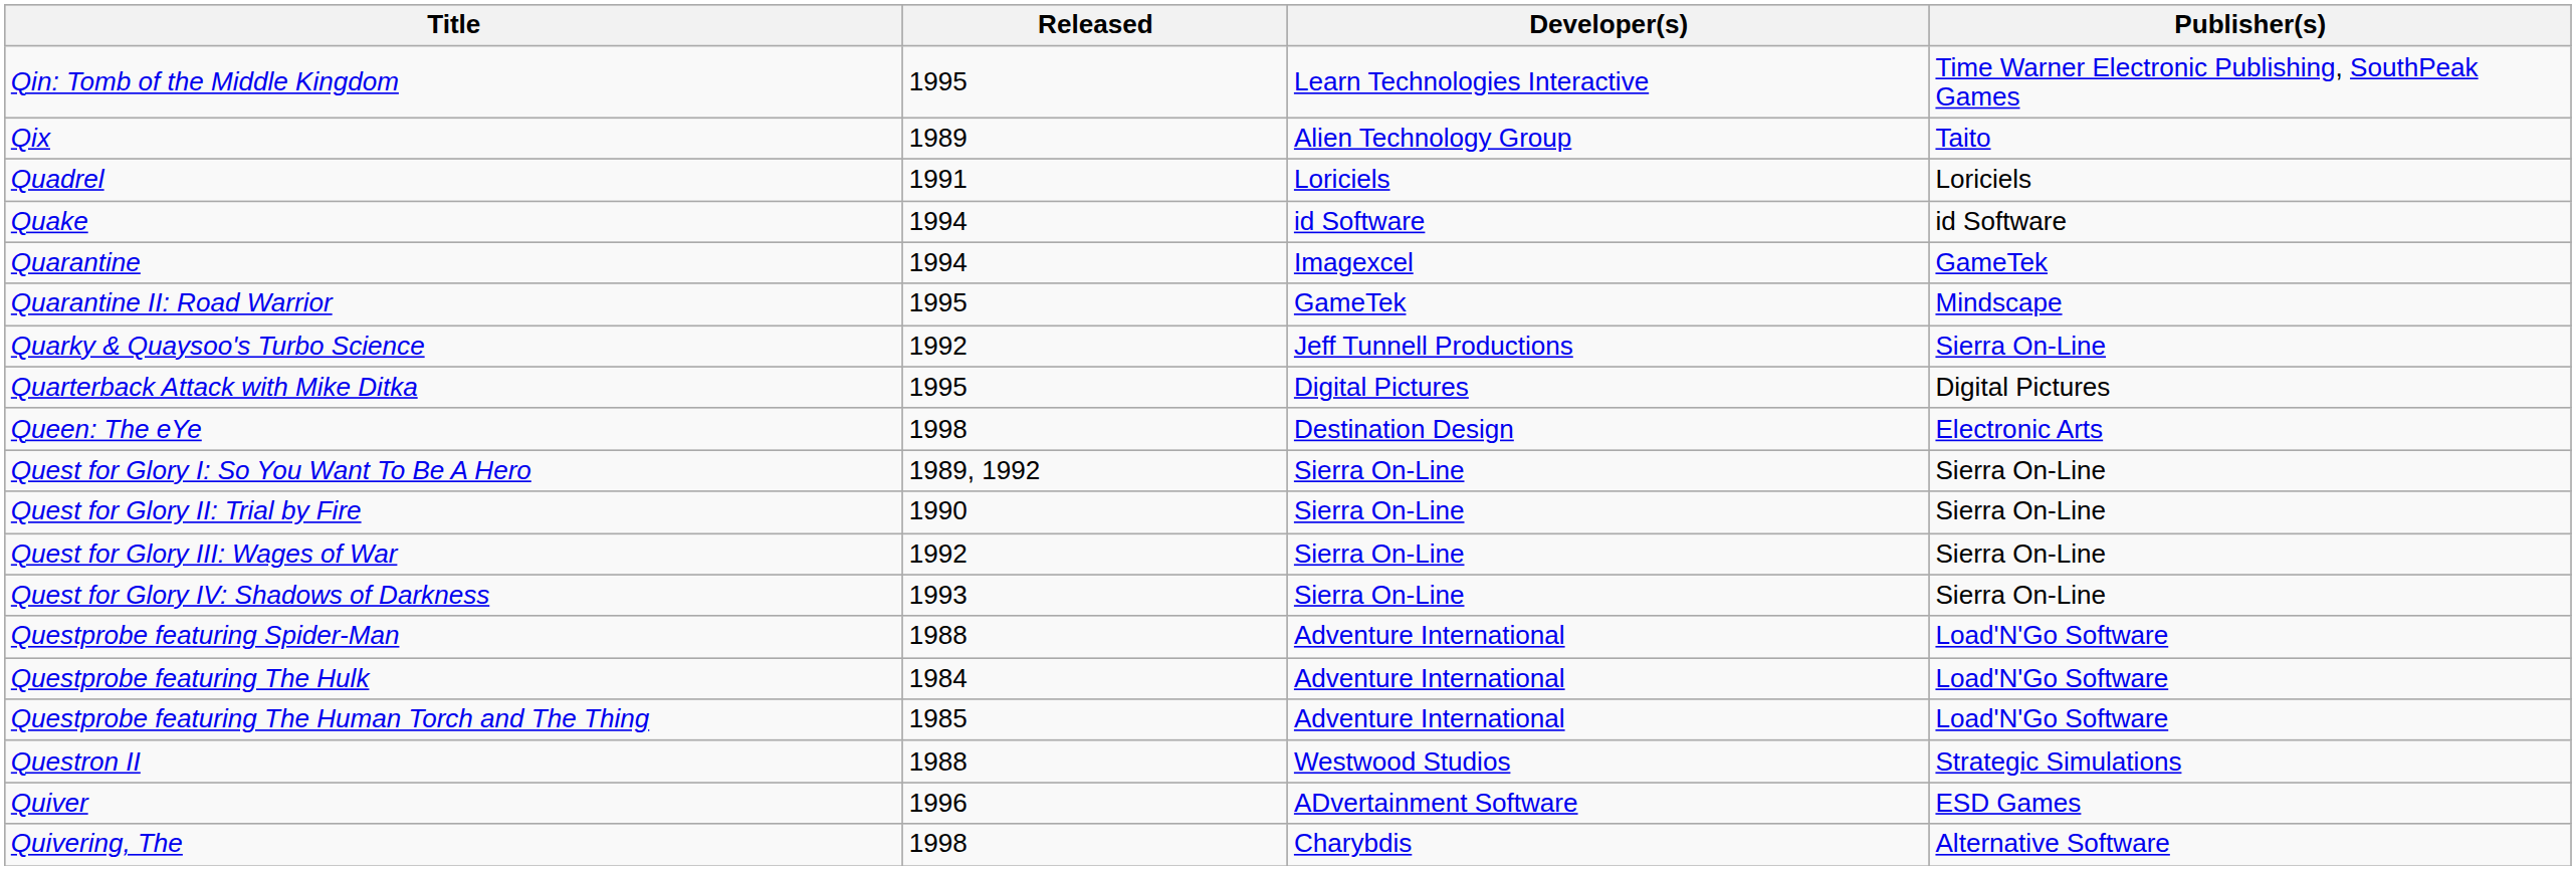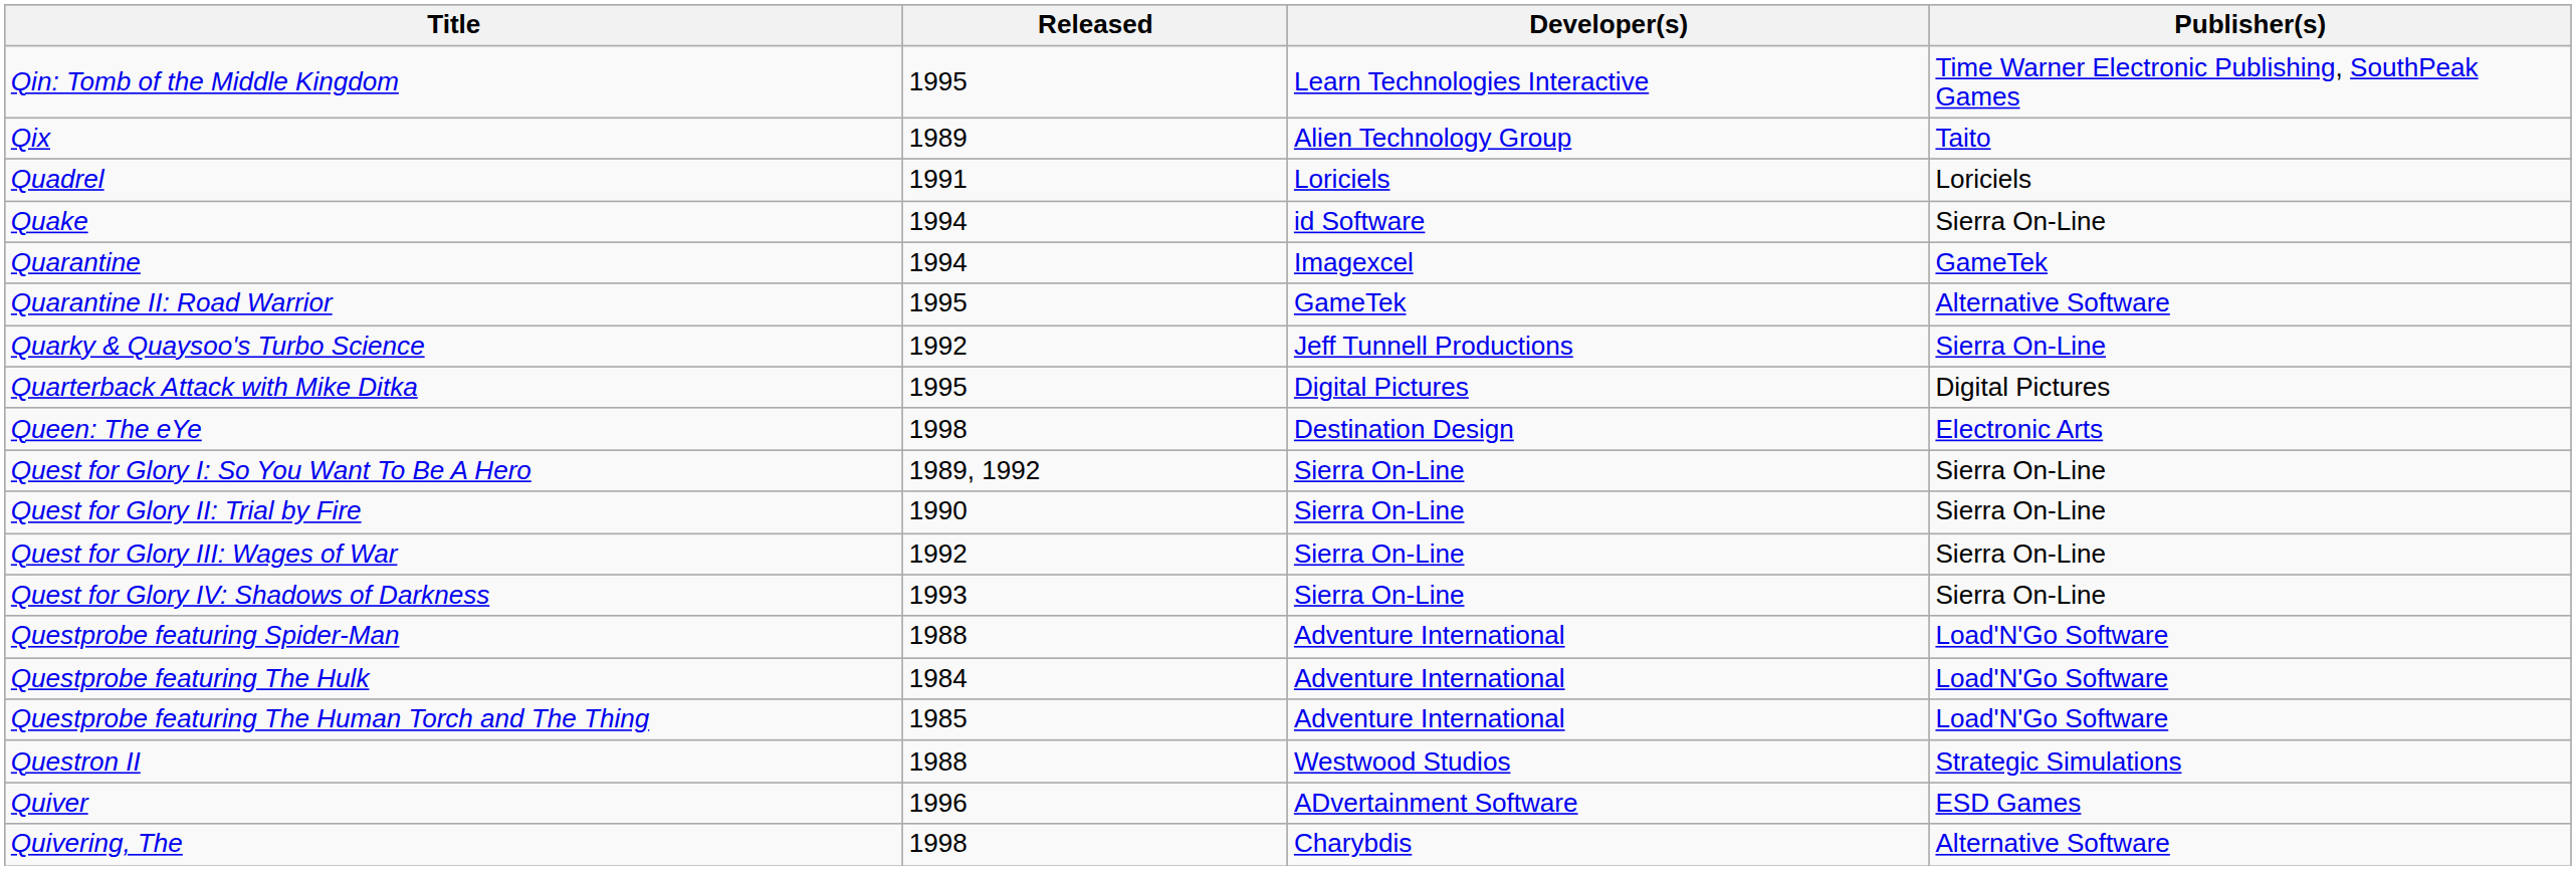 <table class="wikitable sortable">
 <tr>
 <th width=35%>Title</th>
 <th width=15%>Released</th>
 <th width=25%>Developer(s)</th>
 <th width=25%>Publisher(s)</th>
 </tr>
 <tr>
 <td><em><a href='#'>Qin: Tomb of the Middle Kingdom</a></em></td>
 <td>1995</td>
 <td><a href='#'>Learn Technologies Interactive</a></td>
 <td><a href='#'>Time Warner Electronic Publishing</a>, <a href='#'>SouthPeak Games</a></td>
 </tr>
 <tr>
 <td><em><a href='#'>Qix</a></em></td>
 <td>1989</td>
 <td><a href='#'>Alien Technology Group</a></td>
 <td><a href='#'>Taito</a></td>
 </tr>
 <tr>
 <td><em><a href='#'>Quadrel</a></em></td>
 <td>1991</td>
 <td><a href='#'>Loriciels</a></td>
 <td>Loriciels</td>
 </tr>
 <tr>
 <td><em><a href='#'>Quake</a></em></td>
 <td>1994</td>
 <td><a href='#'>id Software</a></td>
-<td>id Software</td>
+<td>Sierra On-Line</td>
 </tr>
 <tr>
 <td><em><a href='#'>Quarantine</a></em></td>
 <td>1994</td>
 <td><a href='#'>Imagexcel</a></td>
 <td><a href='#'>GameTek</a></td>
 </tr>
 <tr>
 <td><em><a href='#'>Quarantine II: Road Warrior</a></em></td>
 <td>1995</td>
 <td><a href='#'>GameTek</a></td>
-<td><a href='#'>Mindscape</a></td>
+<td><a href='#'>Alternative Software</a></td>
 </tr>
 <tr>
 <td><em><a href='#'>Quarky & Quaysoo's Turbo Science</a></em></td>
 <td>1992</td>
 <td><a href='#'>Jeff Tunnell Productions</a></td>
 <td><a href='#'>Sierra On-Line</a></td>
 </tr>
 <tr>
 <td><em><a href='#'>Quarterback Attack with Mike Ditka</a></em></td>
 <td>1995</td>
 <td><a href='#'>Digital Pictures</a></td>
 <td>Digital Pictures</td>
 </tr>
 <tr>
 <td><em><a href='#'>Queen: The eYe</a></em></td>
 <td>1998</td>
 <td><a href='#'>Destination Design</a></td>
 <td><a href='#'>Electronic Arts</a></td>
 </tr>
 <tr>
 <td><em><a href='#'>Quest for Glory I: So You Want To Be A Hero</a></em></td>
 <td>1989, 1992</td>
 <td><a href='#'>Sierra On-Line</a></td>
 <td>Sierra On-Line</td>
 </tr>
 <tr>
 <td><em><a href='#'>Quest for Glory II: Trial by Fire</a></em></td>
 <td>1990</td>
 <td><a href='#'>Sierra On-Line</a></td>
 <td>Sierra On-Line</td>
 </tr>
 <tr>
 <td><em><a href='#'>Quest for Glory III: Wages of War</a></em></td>
 <td>1992</td>
 <td><a href='#'>Sierra On-Line</a></td>
 <td>Sierra On-Line</td>
 </tr>
 <tr>
 <td><em><a href='#'>Quest for Glory IV: Shadows of Darkness</a></em></td>
 <td>1993</td>
 <td><a href='#'>Sierra On-Line</a></td>
 <td>Sierra On-Line</td>
 </tr>
 <tr>
 <td><em><a href='#'>Questprobe featuring Spider-Man</a></em></td>
 <td>1988</td>
 <td><a href='#'>Adventure International</a></td>
 <td><a href='#'>Load'N'Go Software</a></td>
 </tr>
 <tr>
 <td><em><a href='#'>Questprobe featuring The Hulk</a></em></td>
 <td>1984</td>
 <td><a href='#'>Adventure International</a></td>
 <td><a href='#'>Load'N'Go Software</a></td>
 </tr>
 <tr>
 <td><em><a href='#'>Questprobe featuring The Human Torch and The Thing</a></em></td>
 <td>1985</td>
 <td><a href='#'>Adventure International</a></td>
 <td><a href='#'>Load'N'Go Software</a></td>
 </tr>
 <tr>
 <td><em><a href='#'>Questron II</a></em></td>
 <td>1988</td>
 <td><a href='#'>Westwood Studios</a></td>
 <td><a href='#'>Strategic Simulations</a></td>
 </tr>
 <tr>
 <td><em><a href='#'>Quiver</a></em></td>
 <td>1996</td>
 <td><a href='#'>ADvertainment Software</a></td>
 <td><a href='#'>ESD Games</a></td>
 </tr>
 <tr>
 <td><em><a href='#'>Quivering, The</a></em></td>
 <td>1998</td>
 <td><a href='#'>Charybdis</a></td>
 <td><a href='#'>Alternative Software</a></td>
 </tr>
 </table>
